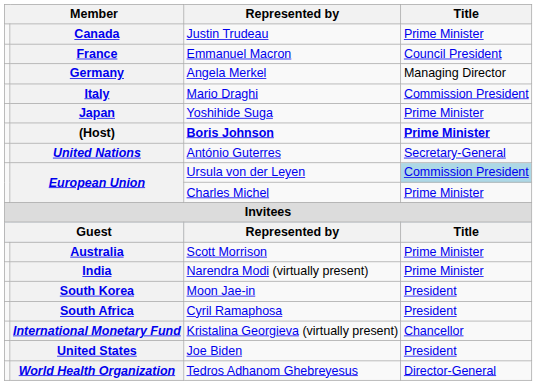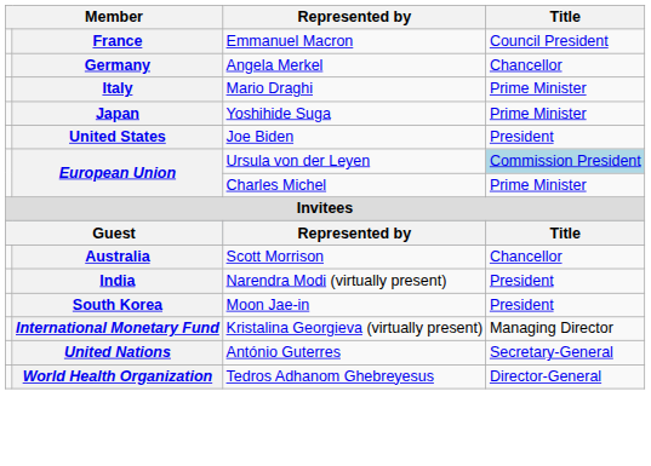 <table class="wikitable plainrowheaders">
 <tr>
 <th scope="col" colspan="2">Member</th>
 <th scope="col">Represented by</th>
 <th scope="col">Title</th>
-</tr>
-<tr>
-<td></td>
-<th scope="row"><a href='#'>Canada</a></th>
-<td><a href='#'>Justin Trudeau</a></td>
-<td><a href='#'>Prime Minister</a></td>
 </tr>
 <tr>
 <td></td>
 <th scope="row"><a href='#'>France</a></th>
 <td><a href='#'>Emmanuel Macron</a></td>
 <td><a href='#'>Council President</a></td>
 </tr>
 <tr>
 <td></td>
 <th scope="row"><a href='#'>Germany</a></th>
 <td><a href='#'>Angela Merkel</a></td>
-<td>Managing Director</td>
+<td><a href='#'>Chancellor</a></td>
 </tr>
 <tr>
 <td></td>
 <th scope="row"><a href='#'>Italy</a></th>
 <td><a href='#'>Mario Draghi</a></td>
-<td><a href='#'>Commission President</a></td>
+<td><a href='#'>Prime Minister</a></td>
 </tr>
 <tr>
 <td></td>
 <th scope="row"><a href='#'>Japan</a></th>
 <td><a href='#'>Yoshihide Suga</a></td>
 <td><a href='#'>Prime Minister</a></td>
 </tr>
 <tr>
 <td></td>
-<th scope="row"> (<strong>Host</strong>)</th>
-<td><strong><a href='#'>Boris Johnson</a></strong></td>
-<td><strong><a href='#'>Prime Minister</a></strong></td>
-</tr>
-<tr>
-<td></td>
-<th scope="row"><em><a href='#'>United Nations</a></em></th>
-<td><a href='#'>António Guterres</a></td>
-<td><a href='#'>Secretary-General</a></td>
+<th scope="row"><a href='#'>United States</a></th>
+<td><a href='#'>Joe Biden</a></td>
+<td><a href='#'>President</a></td>
 </tr>
 <tr>
 <td rowspan="2"></td>
 <th scope="row" rowspan="2"><em><a href='#'>European Union</a></em></th>
 <td><a href='#'>Ursula von der Leyen</a></td>
 <td style="background: lightblue;"><a href='#'>Commission President</a></td>
 </tr>
 <tr>
 <td><a href='#'>Charles Michel</a></td>
 <td><a href='#'>Prime Minister</a></td>
 </tr>
 <tr>
 <td colspan="4" style="text-align: center; background:Gainsboro"><strong>Invitees</strong></td>
 </tr>
 <tr style="background:LightSteelBlue; text-align:center;">
 <th scope="col" colspan=2>Guest</th>
 <th scope="col">Represented by</th>
 <th scope="col">Title</th>
 </tr>
 <tr>
 <td></td>
 <th scope="row"><a href='#'>Australia</a></th>
 <td><a href='#'>Scott Morrison</a></td>
-<td><a href='#'>Prime Minister</a></td>
+<td><a href='#'>Chancellor</a></td>
 </tr>
 <tr>
 <td></td>
 <th scope="row"><a href='#'>India</a></th>
 <td><a href='#'>Narendra Modi</a> (virtually present)</td>
-<td><a href='#'>Prime Minister</a></td>
+<td><a href='#'>President</a></td>
 </tr>
 <tr>
 <td></td>
 <th scope="row"><a href='#'>South Korea</a></th>
 <td><a href='#'>Moon Jae-in</a></td>
 <td><a href='#'>President</a></td>
 </tr>
 <tr>
 <td></td>
-<th scope="row"><a href='#'>South Africa</a></th>
-<td><a href='#'>Cyril Ramaphosa</a></td>
-<td><a href='#'>President</a></td>
+<th scope="row"><em><a href='#'>International Monetary Fund</a></em></th>
+<td><a href='#'>Kristalina Georgieva</a> (virtually present)</td>
+<td>Managing Director</td>
 </tr>
 <tr>
 <td></td>
-<th scope="row"><em><a href='#'>International Monetary Fund</a></em></th>
-<td><a href='#'>Kristalina Georgieva</a> (virtually present)</td>
-<td><a href='#'>Chancellor</a></td>
-</tr>
-<tr>
-<td></td>
-<th scope="row"><a href='#'>United States</a></th>
-<td><a href='#'>Joe Biden</a></td>
-<td><a href='#'>President</a></td>
+<th scope="row"><em><a href='#'>United Nations</a></em></th>
+<td><a href='#'>António Guterres</a></td>
+<td><a href='#'>Secretary-General</a></td>
 </tr>
 <tr>
 <td></td>
 <th scope="row"><em><a href='#'>World Health Organization</a></em></th>
 <td><a href='#'>Tedros Adhanom Ghebreyesus</a></td>
 <td><a href='#'>Director-General</a></td>
 </tr>
 </table>
